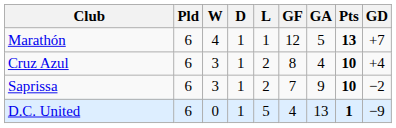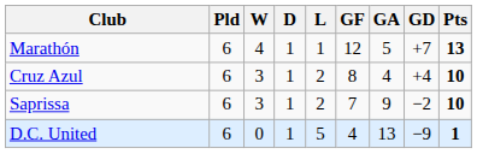 <table class="wikitable" style="text-align: center;">
 <tr>
 <th style="width:175px;">Club</th>
 <th style="width:20px;">Pld</th>
 <th style="width:20px;">W</th>
 <th style="width:20px;">D</th>
 <th style="width:20px;">L</th>
 <th style="width:20px;">GF</th>
 <th style="width:20px;">GA</th>
+<th style="width:20px;">GD</th>
 <th style="width:20px;">Pts</th>
-<th style="width:20px;">GD</th>
 </tr>
 <tr>
 <td align=left> <a href='#'>Marathón</a></td>
 <td>6</td>
 <td>4</td>
 <td>1</td>
 <td>1</td>
 <td>12</td>
 <td>5</td>
+<td>+7</td>
 <td><strong>13</strong></td>
-<td>+7</td>
 </tr>
 <tr>
 <td align=left> <a href='#'>Cruz Azul</a></td>
 <td>6</td>
 <td>3</td>
 <td>1</td>
 <td>2</td>
 <td>8</td>
 <td>4</td>
+<td>+4</td>
 <td><strong>10</strong></td>
-<td>+4</td>
 </tr>
 <tr>
 <td align=left> <a href='#'>Saprissa</a></td>
 <td>6</td>
 <td>3</td>
 <td>1</td>
 <td>2</td>
 <td>7</td>
 <td>9</td>
+<td>−2</td>
 <td><strong>10</strong></td>
-<td>−2</td>
 </tr>
 <tr style="background:#def;">
 <td align=left> <a href='#'>D.C. United</a></td>
 <td>6</td>
 <td>0</td>
 <td>1</td>
 <td>5</td>
 <td>4</td>
 <td>13</td>
+<td>−9</td>
 <td><strong>1</strong></td>
-<td>−9</td>
 </tr>
 </table>
